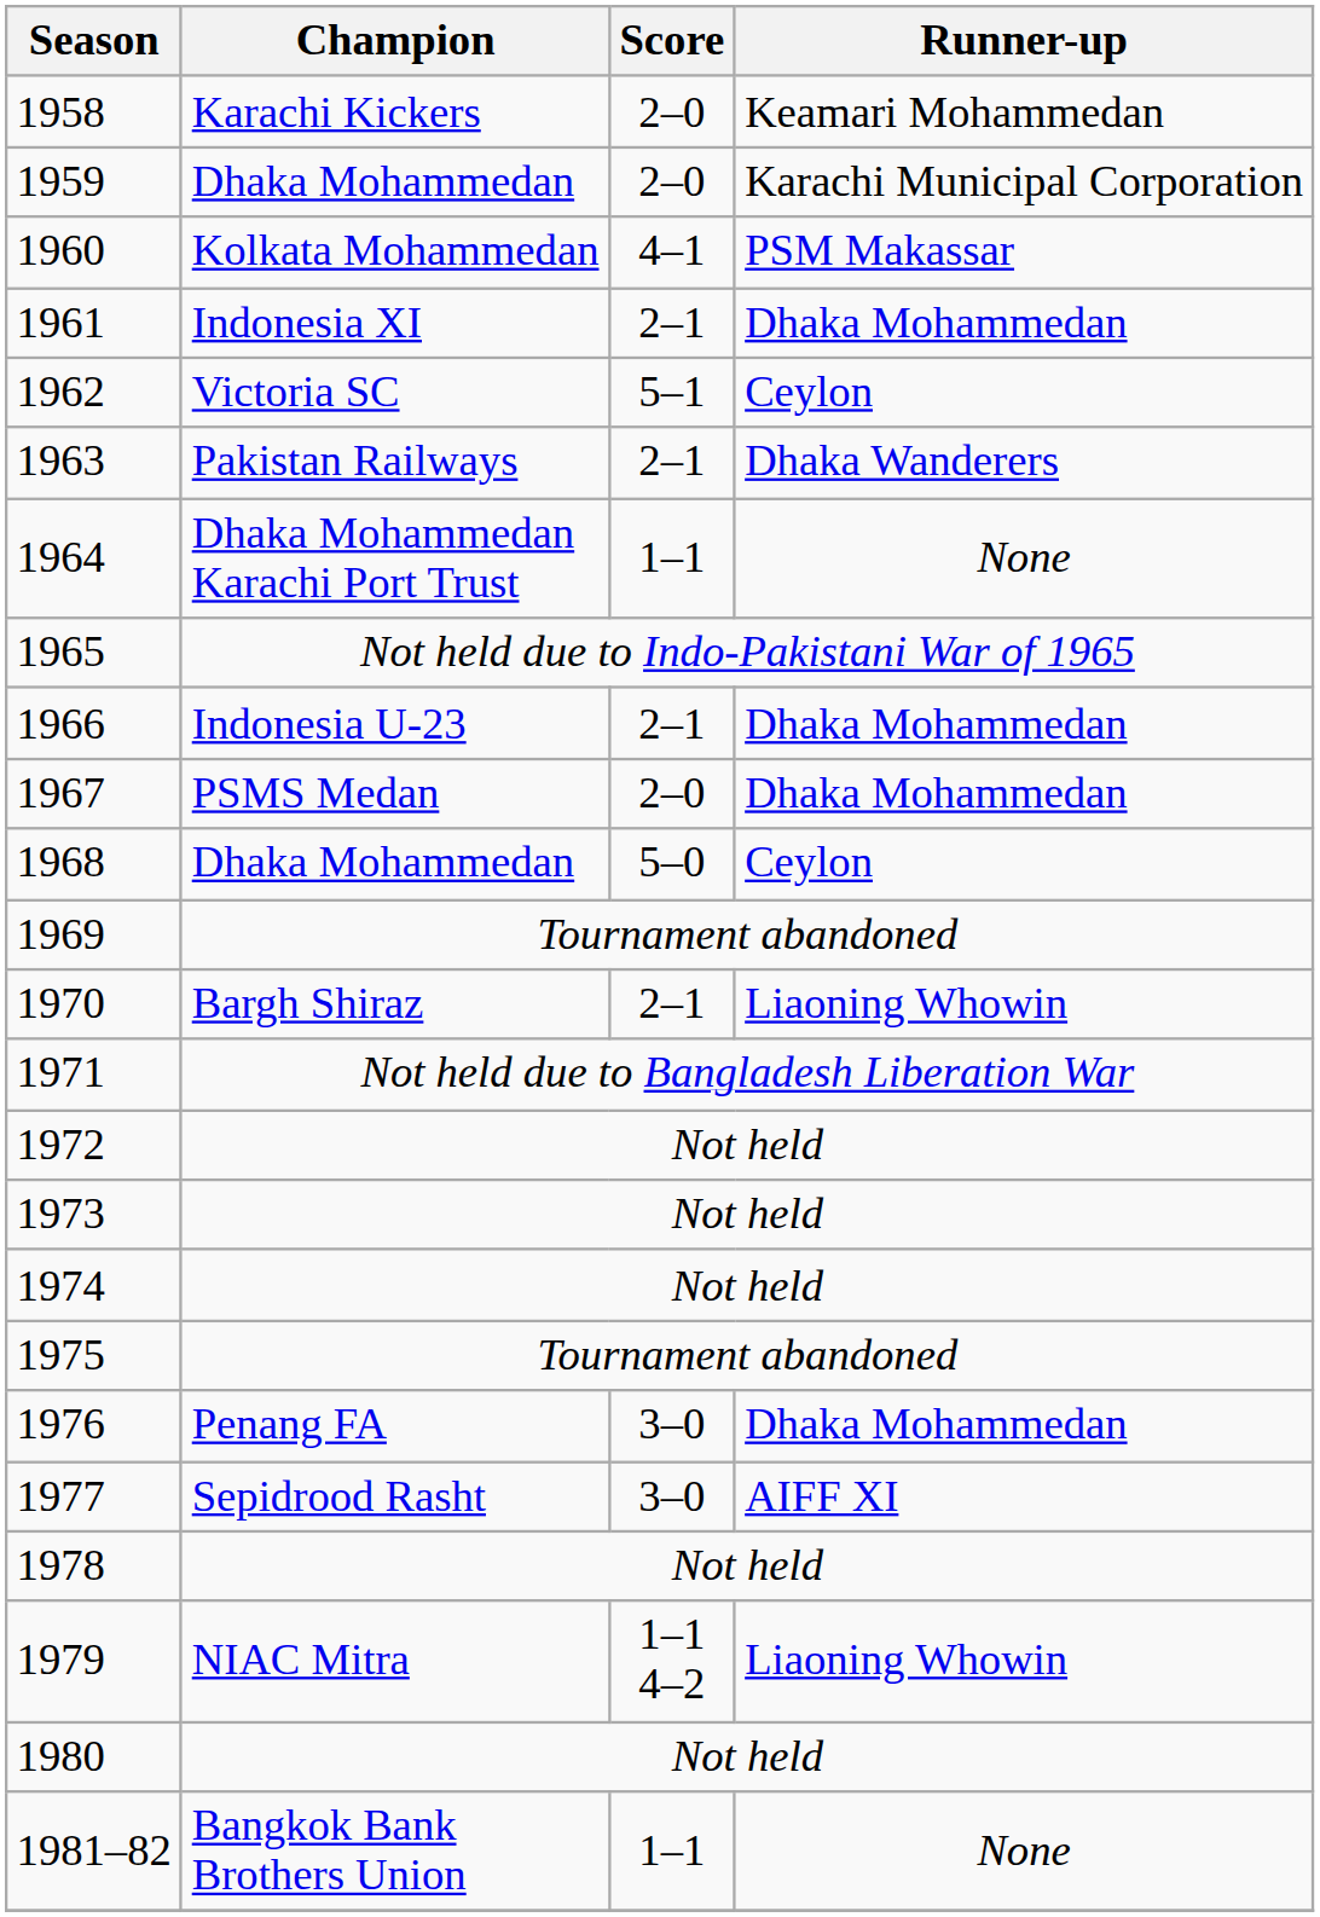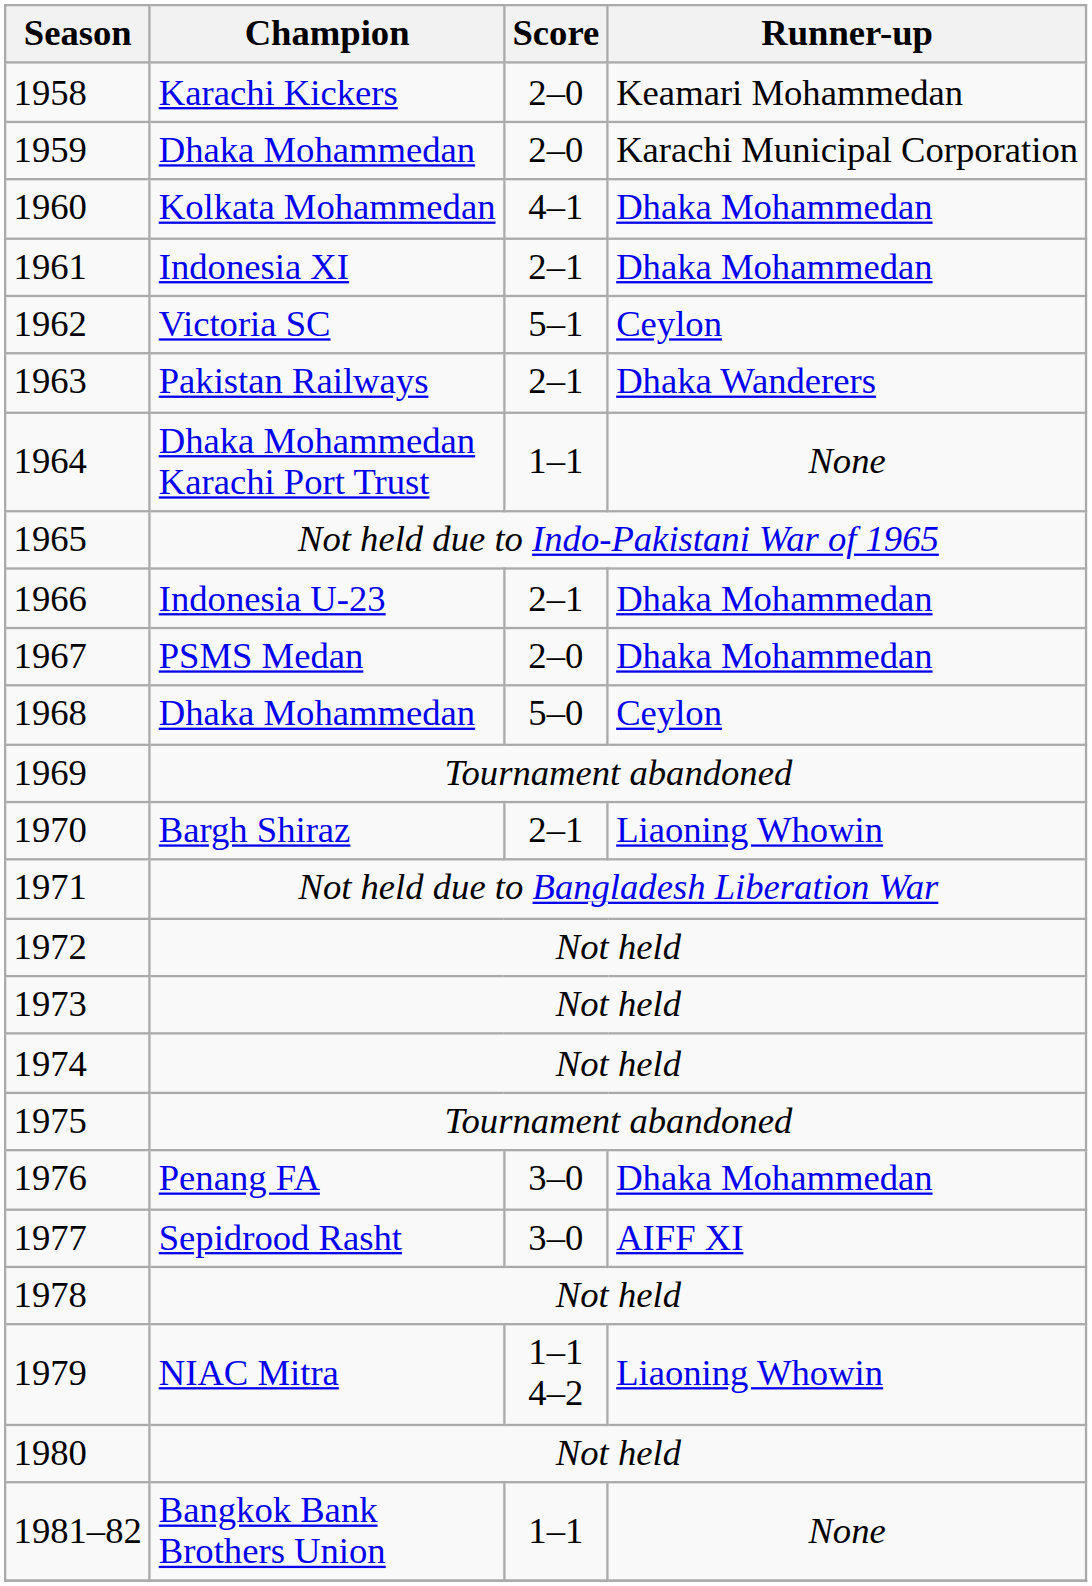 <table class="wikitable">
 <tr>
 <th>Season</th>
 <th>Champion</th>
 <th>Score</th>
 <th>Runner-up</th>
 </tr>
 <tr>
 <td>1958</td>
 <td> <a href='#'>Karachi Kickers</a></td>
 <td style="text-align: center;">2–0</td>
 <td> Keamari Mohammedan</td>
 </tr>
 <tr>
 <td>1959</td>
 <td> <a href='#'>Dhaka Mohammedan</a></td>
 <td style="text-align: center;">2–0</td>
 <td> Karachi Municipal Corporation</td>
 </tr>
 <tr>
 <td>1960</td>
 <td> <a href='#'>Kolkata Mohammedan</a></td>
 <td style="text-align: center;">4–1</td>
-<td> <a href='#'>PSM Makassar</a></td>
+<td> <a href='#'>Dhaka Mohammedan</a></td>
 </tr>
 <tr>
 <td>1961</td>
 <td> <a href='#'>Indonesia XI</a></td>
 <td style="text-align: center;">2–1</td>
 <td> <a href='#'>Dhaka Mohammedan</a></td>
 </tr>
 <tr>
 <td>1962</td>
 <td> <a href='#'>Victoria SC</a></td>
 <td style="text-align: center;">5–1</td>
 <td> <a href='#'>Ceylon</a></td>
 </tr>
 <tr>
 <td>1963</td>
 <td> <a href='#'>Pakistan Railways</a></td>
 <td style="text-align: center;">2–1</td>
 <td> <a href='#'>Dhaka Wanderers</a></td>
 </tr>
 <tr>
 <td>1964</td>
 <td> <a href='#'>Dhaka Mohammedan</a> <br>  <a href='#'>Karachi Port Trust</a> </td>
 <td style="text-align: center;">1–1</td>
 <td style="text-align: center;"><em>None</em></td>
 </tr>
 <tr>
 <td>1965</td>
 <td colspan="3" style="text-align: center;"><em>Not held due to <a href='#'>Indo-Pakistani War of 1965</a></em></td>
 </tr>
 <tr>
 <td>1966</td>
 <td> <a href='#'>Indonesia U-23</a></td>
 <td style="text-align: center;">2–1</td>
 <td> <a href='#'>Dhaka Mohammedan</a></td>
 </tr>
 <tr>
 <td>1967</td>
 <td> <a href='#'>PSMS Medan</a></td>
 <td style="text-align: center;">2–0</td>
 <td> <a href='#'>Dhaka Mohammedan</a></td>
 </tr>
 <tr>
 <td>1968</td>
 <td> <a href='#'>Dhaka Mohammedan</a></td>
 <td style="text-align: center;">5–0</td>
 <td> <a href='#'>Ceylon</a></td>
 </tr>
 <tr>
 <td>1969</td>
 <td colspan="3" style="text-align: center;"><em>Tournament abandoned</em></td>
 </tr>
 <tr>
 <td>1970</td>
 <td> <a href='#'>Bargh Shiraz</a></td>
 <td style="text-align: center;">2–1</td>
 <td> <a href='#'>Liaoning Whowin</a></td>
 </tr>
 <tr>
 <td>1971</td>
 <td colspan="3" style="text-align: center;"><em>Not held due to <a href='#'>Bangladesh Liberation War</a></em></td>
 </tr>
 <tr>
 <td>1972</td>
 <td colspan="3" style="text-align: center;"><em>Not held</em></td>
 </tr>
 <tr>
 <td>1973</td>
 <td colspan="3" style="text-align: center;"><em>Not held</em></td>
 </tr>
 <tr>
 <td>1974</td>
 <td colspan="3" style="text-align: center;"><em>Not held</em></td>
 </tr>
 <tr>
 <td>1975</td>
 <td colspan="3" style="text-align: center;"><em>Tournament abandoned</em></td>
 </tr>
 <tr>
 <td>1976</td>
 <td> <a href='#'>Penang FA</a></td>
 <td style="text-align: center;">3–0</td>
 <td> <a href='#'>Dhaka Mohammedan</a></td>
 </tr>
 <tr>
 <td>1977</td>
 <td> <a href='#'>Sepidrood Rasht</a></td>
 <td style="text-align: center;">3–0</td>
 <td> <a href='#'>AIFF XI</a></td>
 </tr>
 <tr>
 <td>1978</td>
 <td colspan="3" style="text-align: center;"><em>Not held</em></td>
 </tr>
 <tr>
 <td>1979</td>
 <td> <a href='#'>NIAC Mitra</a></td>
 <td style="text-align: center;">1–1<br> 4–2 </td>
 <td> <a href='#'>Liaoning Whowin</a></td>
 </tr>
 <tr>
 <td>1980</td>
 <td colspan="3" style="text-align: center;"><em>Not held</em></td>
 </tr>
 <tr>
 <td>1981–82</td>
 <td> <a href='#'>Bangkok Bank</a> <br>  <a href='#'>Brothers Union</a> </td>
 <td style="text-align: center;">1–1</td>
 <td style="text-align: center;"><em>None</em></td>
 </tr>
 <tr>
 </tr>
 </table>
